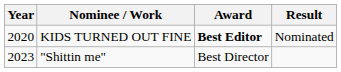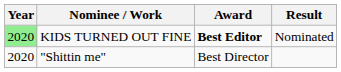 <table class="wikitable">
 <tr>
 <th>Year</th>
 <th>Nominee / Work</th>
 <th>Award</th>
 <th>Result</th>
 </tr>
 <tr>
-<td>2020</td>
+<td style="background: lightgreen;">2020</td>
 <td>KIDS TURNED OUT FINE</td>
 <td><strong>Best Editor</strong></td>
 <td>Nominated</td>
 </tr>
 <tr>
-<td>2023</td>
+<td>2020</td>
 <td>"Shittin me"</td>
 <td>Best Director</td>
 <td></td>
 </tr>
 </table>
